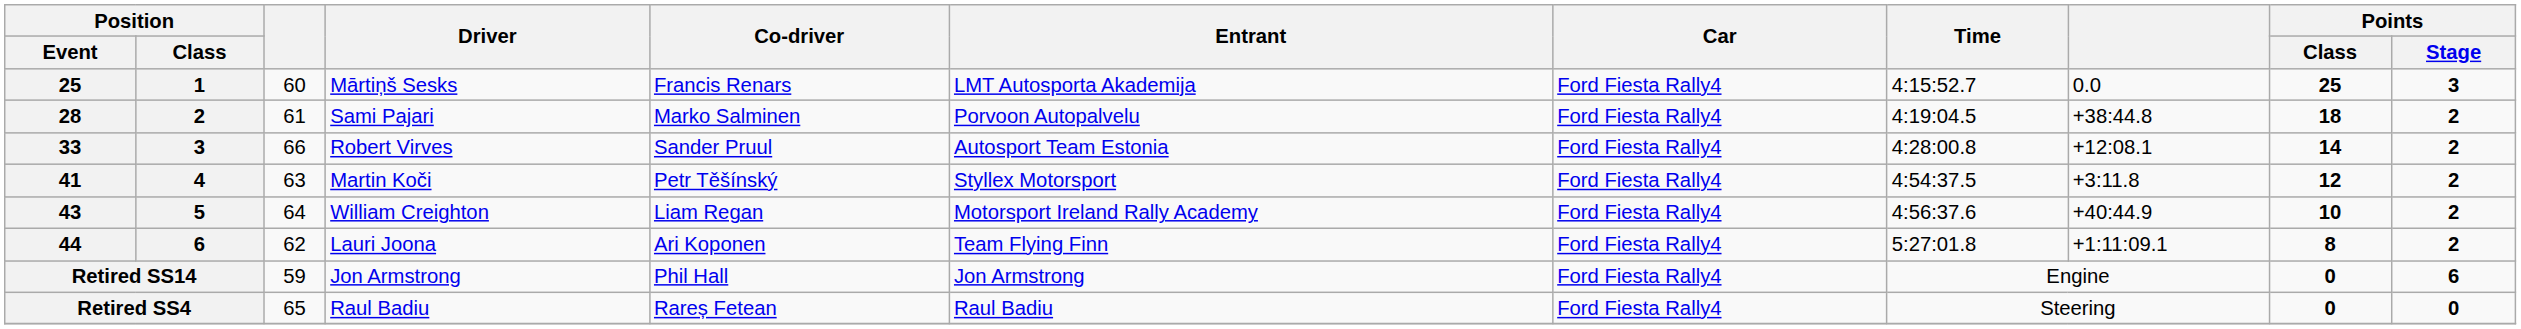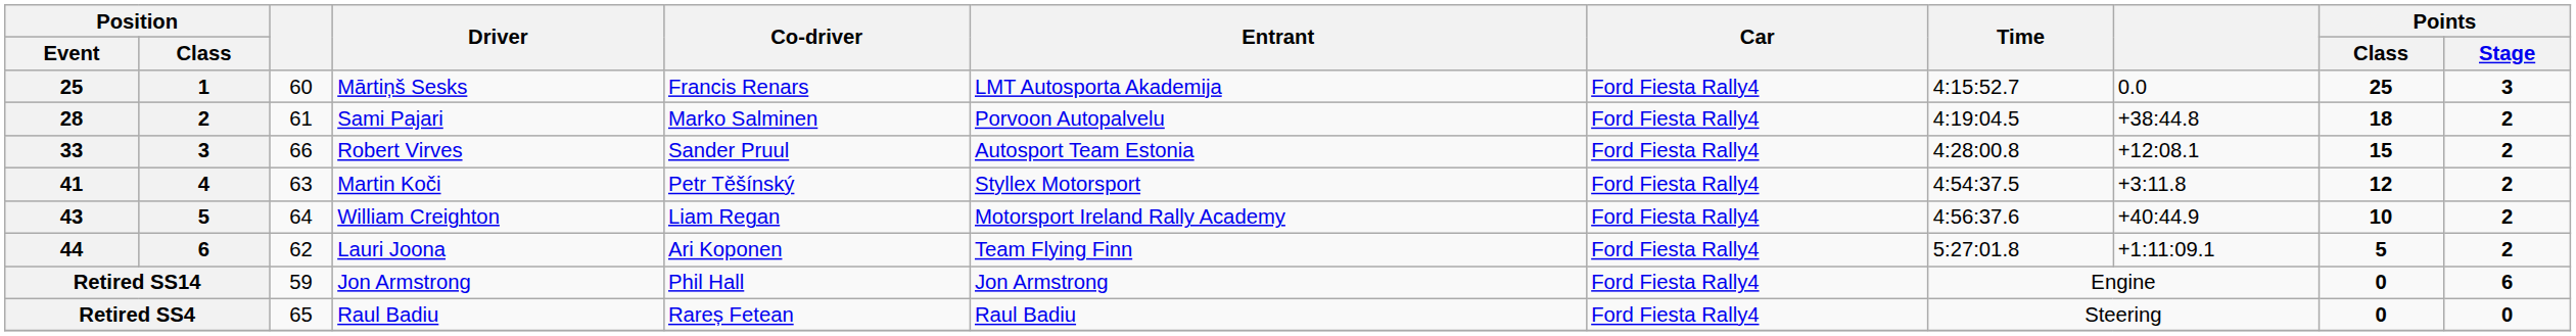 <table class="wikitable" width=85% style="font-size: 85%;">
 <tr>
 <th colspan="2">Position</th>
 <th rowspan="2"></th>
 <th rowspan="2">Driver</th>
 <th rowspan="2">Co-driver</th>
 <th rowspan="2">Entrant</th>
 <th rowspan="2">Car</th>
 <th rowspan="2">Time</th>
 <th rowspan="2"></th>
 <th colspan="2">Points</th>
 </tr>
 <tr>
 <th>Event</th>
 <th>Class</th>
 <th>Class</th>
 <th><a href='#'>Stage</a></th>
 </tr>
 <tr>
 <th>25</th>
 <th>1</th>
 <td align="center">60</td>
 <td><a href='#'>Mārtiņš Sesks</a></td>
 <td><a href='#'>Francis Renars</a></td>
 <td><a href='#'>LMT Autosporta Akademija</a></td>
 <td><a href='#'>Ford Fiesta Rally4</a></td>
 <td>4:15:52.7</td>
 <td>0.0</td>
 <td align="center"><strong>25</strong></td>
 <td align="center"><strong>3</strong></td>
 </tr>
 <tr>
 <th>28</th>
 <th>2</th>
 <td align="center">61</td>
 <td><a href='#'>Sami Pajari</a></td>
 <td><a href='#'>Marko Salminen</a></td>
 <td><a href='#'>Porvoon Autopalvelu</a></td>
 <td><a href='#'>Ford Fiesta Rally4</a></td>
 <td>4:19:04.5</td>
 <td>+38:44.8</td>
 <td align="center"><strong>18</strong></td>
 <td align="center"><strong>2</strong></td>
 </tr>
 <tr>
 <th>33</th>
 <th>3</th>
 <td align="center">66</td>
 <td><a href='#'>Robert Virves</a></td>
 <td><a href='#'>Sander Pruul</a></td>
 <td><a href='#'>Autosport Team Estonia</a></td>
 <td><a href='#'>Ford Fiesta Rally4</a></td>
 <td>4:28:00.8</td>
 <td>+12:08.1</td>
-<td align="center"><strong>14</strong></td>
+<td align="center"><strong>15</strong></td>
 <td align="center"><strong>2</strong></td>
 </tr>
 <tr>
 <th>41</th>
 <th>4</th>
 <td align="center">63</td>
 <td><a href='#'>Martin Koči</a></td>
 <td><a href='#'>Petr Těšínský</a></td>
 <td><a href='#'>Styllex Motorsport</a></td>
 <td><a href='#'>Ford Fiesta Rally4</a></td>
 <td>4:54:37.5</td>
 <td>+3:11.8</td>
 <td align="center"><strong>12</strong></td>
 <td align="center"><strong>2</strong></td>
 </tr>
 <tr>
 <th>43</th>
 <th>5</th>
 <td align="center">64</td>
 <td><a href='#'>William Creighton</a></td>
 <td><a href='#'>Liam Regan</a></td>
 <td><a href='#'>Motorsport Ireland Rally Academy</a></td>
 <td><a href='#'>Ford Fiesta Rally4</a></td>
 <td>4:56:37.6</td>
 <td>+40:44.9</td>
 <td align="center"><strong>10</strong></td>
 <td align="center"><strong>2</strong></td>
 </tr>
 <tr>
 <th>44</th>
 <th>6</th>
 <td align="center">62</td>
 <td><a href='#'>Lauri Joona</a></td>
 <td><a href='#'>Ari Koponen</a></td>
 <td><a href='#'>Team Flying Finn</a></td>
 <td><a href='#'>Ford Fiesta Rally4</a></td>
 <td>5:27:01.8</td>
 <td>+1:11:09.1</td>
-<td align="center"><strong>8</strong></td>
+<td align="center"><strong>5</strong></td>
 <td align="center"><strong>2</strong></td>
 </tr>
 <tr>
 <th colspan="2">Retired SS14</th>
 <td align="center">59</td>
 <td><a href='#'>Jon Armstrong</a></td>
 <td><a href='#'>Phil Hall</a></td>
 <td><a href='#'>Jon Armstrong</a></td>
 <td><a href='#'>Ford Fiesta Rally4</a></td>
 <td colspan="2" align="center">Engine</td>
 <td align="center"><strong>0</strong></td>
 <td align="center"><strong>6</strong></td>
 </tr>
 <tr>
 <th colspan="2">Retired SS4</th>
 <td align="center">65</td>
 <td><a href='#'>Raul Badiu</a></td>
 <td><a href='#'>Rareș Fetean</a></td>
 <td><a href='#'>Raul Badiu</a></td>
 <td><a href='#'>Ford Fiesta Rally4</a></td>
 <td colspan="2" align="center">Steering</td>
 <td align="center"><strong>0</strong></td>
 <td align="center"><strong>0</strong></td>
 </tr>
 <tr>
 </tr>
 </table>
